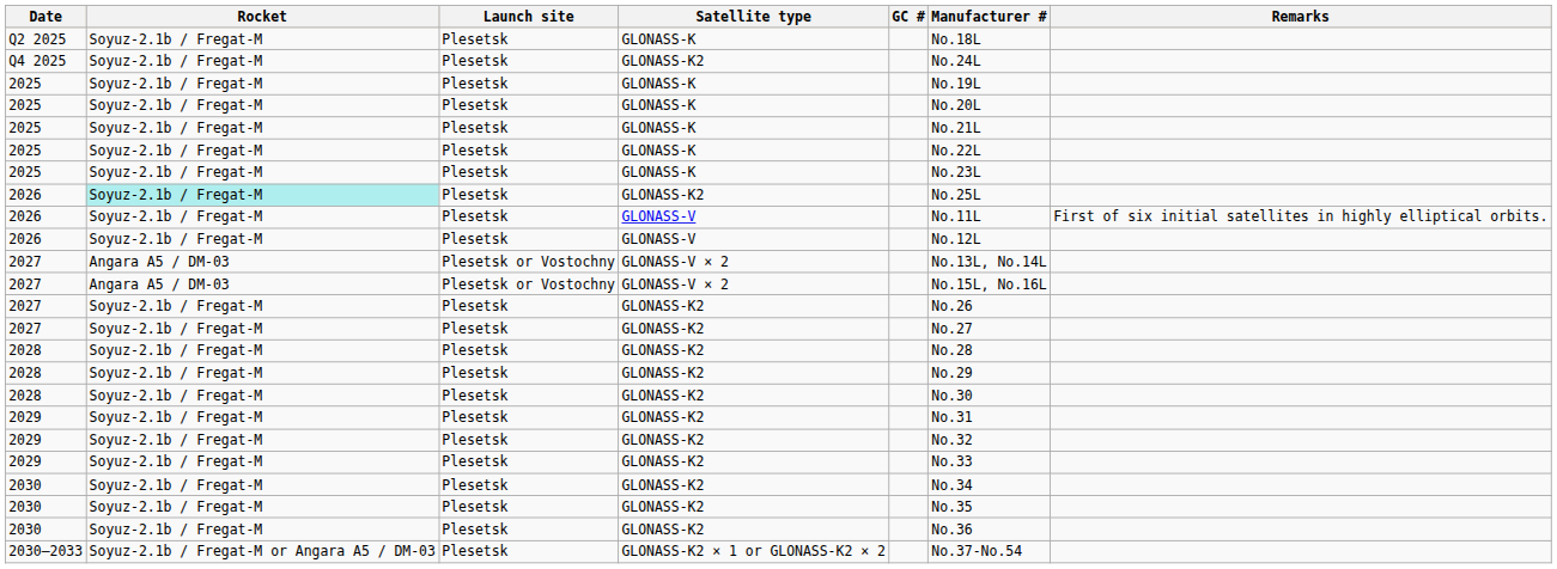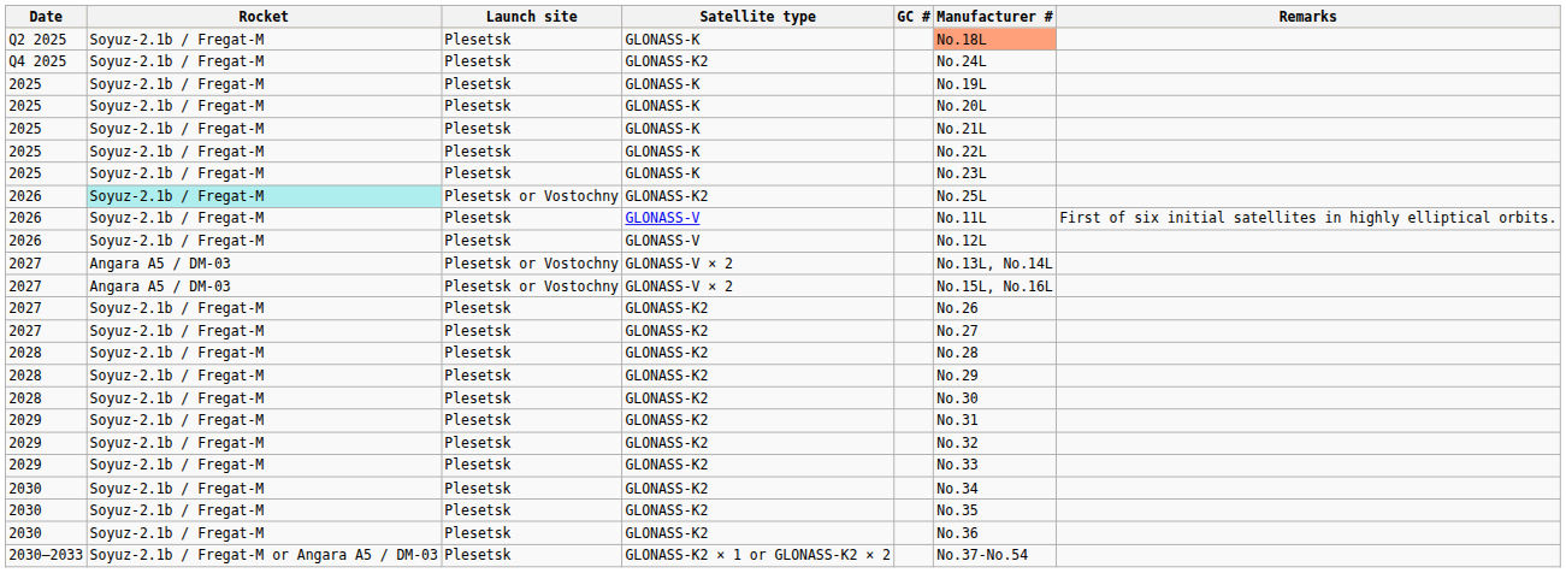 <table class="wikitable" style="margin: 1em 1em 1em 0">
 <tr ---- style="background:#FFDEAD;">
 <th>Date </th>
 <th>Rocket</th>
 <th nowrap>Launch site</th>
 <th>Satellite type</th>
 <th>GC #</th>
 <th>Manufacturer #</th>
 <th>Remarks</th>
 </tr>
 <tr>
 <td>Q2 2025</td>
 <td>Soyuz-2.1b / Fregat-M</td>
 <td>Plesetsk</td>
 <td>GLONASS-K</td>
 <td></td>
-<td>No.18L</td>
+<td style="background: lightsalmon;">No.18L</td>
 <td></td>
 </tr>
 <tr>
 <td>Q4 2025</td>
 <td>Soyuz-2.1b / Fregat-M</td>
 <td>Plesetsk</td>
 <td>GLONASS-K2</td>
 <td></td>
 <td>No.24L</td>
 <td></td>
 </tr>
 <tr>
 <td>2025</td>
 <td>Soyuz-2.1b / Fregat-M</td>
 <td>Plesetsk</td>
 <td>GLONASS-K</td>
 <td></td>
 <td>No.19L</td>
 <td></td>
 </tr>
 <tr>
 <td>2025</td>
 <td>Soyuz-2.1b / Fregat-M</td>
 <td>Plesetsk</td>
 <td>GLONASS-K</td>
 <td></td>
 <td>No.20L</td>
 <td></td>
 </tr>
 <tr>
 <td>2025</td>
 <td>Soyuz-2.1b / Fregat-M</td>
 <td>Plesetsk</td>
 <td>GLONASS-K</td>
 <td></td>
 <td>No.21L</td>
 <td></td>
 </tr>
 <tr>
 <td>2025</td>
 <td>Soyuz-2.1b / Fregat-M</td>
 <td>Plesetsk</td>
 <td>GLONASS-K</td>
 <td></td>
 <td>No.22L</td>
 <td></td>
 </tr>
 <tr>
 <td>2025</td>
 <td>Soyuz-2.1b / Fregat-M</td>
 <td>Plesetsk</td>
 <td>GLONASS-K</td>
 <td></td>
 <td>No.23L</td>
 <td></td>
 </tr>
 <tr>
 <td>2026 </td>
 <td style="background: paleturquoise;">Soyuz-2.1b / Fregat-M</td>
-<td>Plesetsk</td>
+<td>Plesetsk or Vostochny</td>
 <td>GLONASS-K2</td>
 <td></td>
 <td>No.25L</td>
 <td></td>
 </tr>
 <tr>
 <td>2026 </td>
 <td>Soyuz-2.1b / Fregat-M</td>
 <td nowrap>Plesetsk</td>
 <td><a href='#'>GLONASS-V</a></td>
 <td></td>
 <td>No.11L</td>
 <td>First of six initial satellites in highly elliptical orbits.</td>
 </tr>
 <tr>
 <td>2026 </td>
 <td>Soyuz-2.1b / Fregat-M</td>
 <td>Plesetsk</td>
 <td>GLONASS-V</td>
 <td></td>
 <td>No.12L</td>
 <td></td>
 </tr>
 <tr>
 <td>2027 </td>
 <td>Angara A5 / DM-03</td>
 <td>Plesetsk or Vostochny</td>
 <td>GLONASS-V × 2</td>
 <td></td>
 <td>No.13L, No.14L</td>
 <td></td>
 </tr>
 <tr>
 <td>2027 </td>
 <td>Angara A5 / DM-03</td>
 <td>Plesetsk or Vostochny</td>
 <td>GLONASS-V × 2</td>
 <td></td>
 <td>No.15L, No.16L</td>
 <td></td>
 </tr>
 <tr>
 <td>2027</td>
 <td>Soyuz-2.1b / Fregat-M</td>
 <td>Plesetsk</td>
 <td>GLONASS-K2</td>
 <td></td>
 <td>No.26</td>
 <td></td>
 </tr>
 <tr>
 <td>2027</td>
 <td>Soyuz-2.1b / Fregat-M</td>
 <td>Plesetsk</td>
 <td>GLONASS-K2</td>
 <td></td>
 <td>No.27</td>
 <td></td>
 </tr>
 <tr>
 <td>2028</td>
 <td>Soyuz-2.1b / Fregat-M</td>
 <td>Plesetsk</td>
 <td>GLONASS-K2</td>
 <td></td>
 <td>No.28</td>
 <td></td>
 </tr>
 <tr>
 <td>2028</td>
 <td>Soyuz-2.1b / Fregat-M</td>
 <td>Plesetsk</td>
 <td>GLONASS-K2</td>
 <td></td>
 <td>No.29</td>
 <td></td>
 </tr>
 <tr>
 <td>2028</td>
 <td>Soyuz-2.1b / Fregat-M</td>
 <td>Plesetsk</td>
 <td>GLONASS-K2</td>
 <td></td>
 <td>No.30</td>
 <td></td>
 </tr>
 <tr>
 <td>2029</td>
 <td>Soyuz-2.1b / Fregat-M</td>
 <td>Plesetsk</td>
 <td>GLONASS-K2</td>
 <td></td>
 <td>No.31</td>
 <td></td>
 </tr>
 <tr>
 <td>2029</td>
 <td>Soyuz-2.1b / Fregat-M</td>
 <td>Plesetsk</td>
 <td>GLONASS-K2</td>
 <td></td>
 <td>No.32</td>
 <td></td>
 </tr>
 <tr>
 <td>2029</td>
 <td>Soyuz-2.1b / Fregat-M</td>
 <td>Plesetsk</td>
 <td>GLONASS-K2</td>
 <td></td>
 <td>No.33</td>
 <td></td>
 </tr>
 <tr>
 <td>2030</td>
 <td>Soyuz-2.1b / Fregat-M</td>
 <td>Plesetsk</td>
 <td>GLONASS-K2</td>
 <td></td>
 <td>No.34</td>
 <td></td>
 </tr>
 <tr>
 <td>2030</td>
 <td>Soyuz-2.1b / Fregat-M</td>
 <td>Plesetsk</td>
 <td>GLONASS-K2</td>
 <td></td>
 <td>No.35</td>
 <td></td>
 </tr>
 <tr>
 <td>2030</td>
 <td>Soyuz-2.1b / Fregat-M</td>
 <td>Plesetsk</td>
 <td>GLONASS-K2</td>
 <td></td>
 <td>No.36</td>
 <td></td>
 </tr>
 <tr>
 <td>2030–2033</td>
 <td nowrap>Soyuz-2.1b / Fregat-M or Angara A5 / DM-03</td>
 <td>Plesetsk</td>
 <td nowrap>GLONASS-K2 × 1 or GLONASS-K2 × 2</td>
 <td></td>
 <td>No.37-No.54</td>
 <td></td>
 </tr>
 </table>
